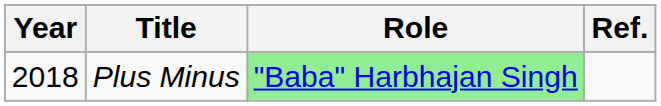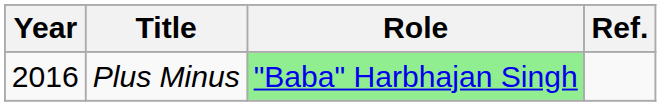 <table class="wikitable">
 <tr>
 <th>Year</th>
 <th>Title</th>
 <th>Role</th>
 <th>Ref.</th>
 </tr>
 <tr>
-<td>2018</td>
+<td>2016</td>
 <td><em>Plus Minus</em></td>
 <td style="background: lightgreen;"><a href='#'>"Baba" Harbhajan Singh</a></td>
 <td></td>
 </tr>
 </table>
